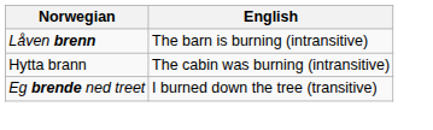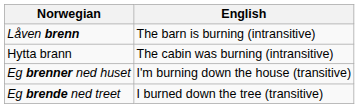 <table class="wikitable">
 <tr>
 <th>Norwegian</th>
 <th>English</th>
 </tr>
 <tr>
 <td><em>Låven <strong>brenn<strong><em></td>
 <td>The barn is burning (intransitive)</td>
 </tr>
 <tr>
 <td></em>Hytta </strong>brann</em></strong></td>
 <td>The cabin was burning (intransitive)</td>
 </tr>
 <tr>
+<td><em>Eg <strong>brenner</strong> ned huset</em></td>
+<td>I'm burning down the house (transitive)</td>
+</tr>
+<tr>
 <td><em>Eg <strong>brende</strong> ned treet</em></td>
 <td>I burned down the tree (transitive)</td>
 </tr>
 </table>
